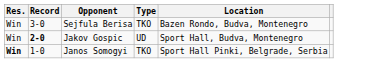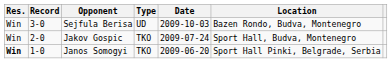 <table class="wikitable">
 <tr>
 <th>Res.</th>
 <th>Record</th>
 <th>Opponent</th>
 <th>Type</th>
+<th>Date</th>
 <th>Location</th>
 <th></th>
 </tr>
 <tr>
 <td>Win</td>
 <td>3-0</td>
 <td>Sejfula Berisa</td>
-<td>TKO</td>
+<td>UD</td>
+<td>2009-10-03</td>
 <td>Bazen Rondo, Budva, Montenegro</td>
 <td></td>
 </tr>
 <tr>
 <td>Win</td>
-<td><strong>2-0</strong></td>
+<td>2-0</td>
 <td>Jakov Gospic</td>
-<td>UD</td>
+<td>TKO</td>
+<td>2009-07-24</td>
 <td>Sport Hall, Budva, Montenegro</td>
 <td></td>
 </tr>
 <tr>
 <td><strong>Win</strong></td>
 <td>1-0</td>
 <td>Janos Somogyi</td>
 <td>TKO</td>
+<td>2009-06-20</td>
 <td>Sport Hall Pinki, Belgrade, Serbia</td>
 <td></td>
 </tr>
 </table>
